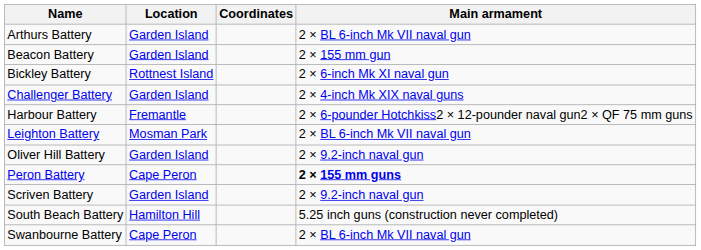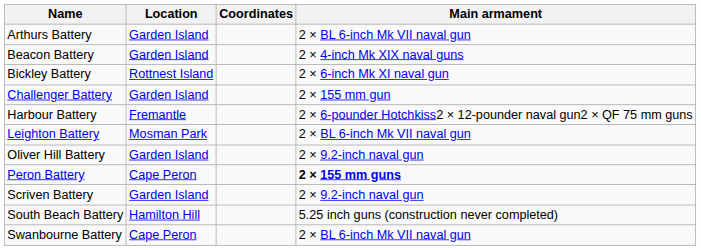 <table class="wikitable sortable">
 <tr>
 <th>Name</th>
 <th>Location</th>
 <th>Coordinates</th>
 <th>Main armament</th>
 </tr>
 <tr>
 <td>Arthurs Battery</td>
 <td><a href='#'>Garden Island</a></td>
 <td></td>
 <td>2 × <a href='#'>BL 6-inch Mk VII naval gun</a></td>
 </tr>
 <tr>
 <td>Beacon Battery</td>
 <td><a href='#'>Garden Island</a></td>
 <td></td>
-<td>2 × <a href='#'>155 mm gun</a></td>
+<td>2 × <a href='#'>4-inch Mk XIX naval guns</a></td>
 </tr>
 <tr>
 <td>Bickley Battery</td>
 <td><a href='#'>Rottnest Island</a></td>
 <td></td>
 <td>2 × <a href='#'>6-inch Mk XI naval gun</a></td>
 </tr>
 <tr>
 <td><a href='#'>Challenger Battery</a></td>
 <td><a href='#'>Garden Island</a></td>
 <td></td>
-<td>2 × <a href='#'>4-inch Mk XIX naval guns</a></td>
+<td>2 × <a href='#'>155 mm gun</a></td>
 </tr>
 <tr>
 <td>Harbour Battery</td>
 <td><a href='#'>Fremantle</a></td>
 <td></td>
 <td>2 × <a href='#'>6-pounder Hotchkiss</a>2 × 12-pounder naval gun2 × QF 75 mm guns</td>
 </tr>
 <tr>
 <td><a href='#'>Leighton Battery</a></td>
 <td><a href='#'>Mosman Park</a></td>
 <td></td>
 <td>2 × <a href='#'>BL 6-inch Mk VII naval gun</a></td>
 </tr>
 <tr>
 <td>Oliver Hill Battery</td>
 <td><a href='#'>Garden Island</a></td>
 <td></td>
 <td>2 × <a href='#'>9.2-inch naval gun</a></td>
 </tr>
 <tr>
 <td><a href='#'>Peron Battery</a></td>
 <td><a href='#'>Cape Peron</a></td>
 <td></td>
 <td><strong>2 × <a href='#'>155 mm guns</a></strong></td>
 </tr>
 <tr>
 <td>Scriven Battery</td>
 <td><a href='#'>Garden Island</a></td>
 <td></td>
 <td>2 × <a href='#'>9.2-inch naval gun</a></td>
 </tr>
 <tr>
 <td>South Beach Battery</td>
 <td><a href='#'>Hamilton Hill</a></td>
 <td></td>
 <td>5.25 inch guns (construction never completed)</td>
 </tr>
 <tr>
 <td>Swanbourne Battery</td>
 <td><a href='#'>Cape Peron</a></td>
 <td></td>
 <td>2 × <a href='#'>BL 6-inch Mk VII naval gun</a></td>
 </tr>
 </table>
